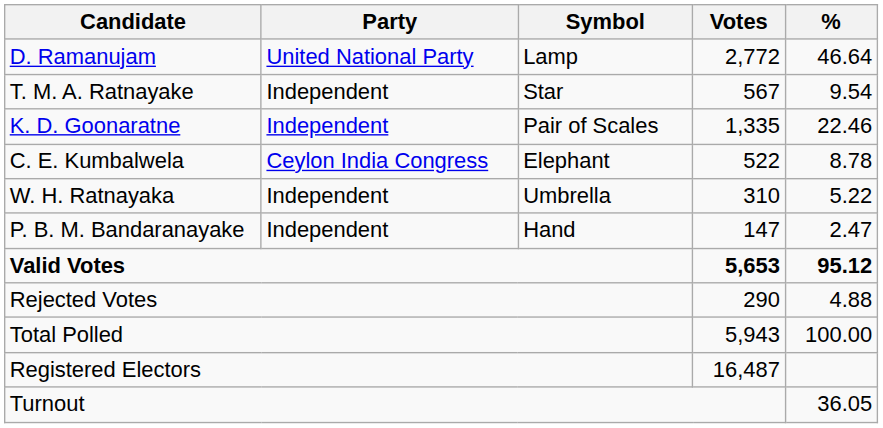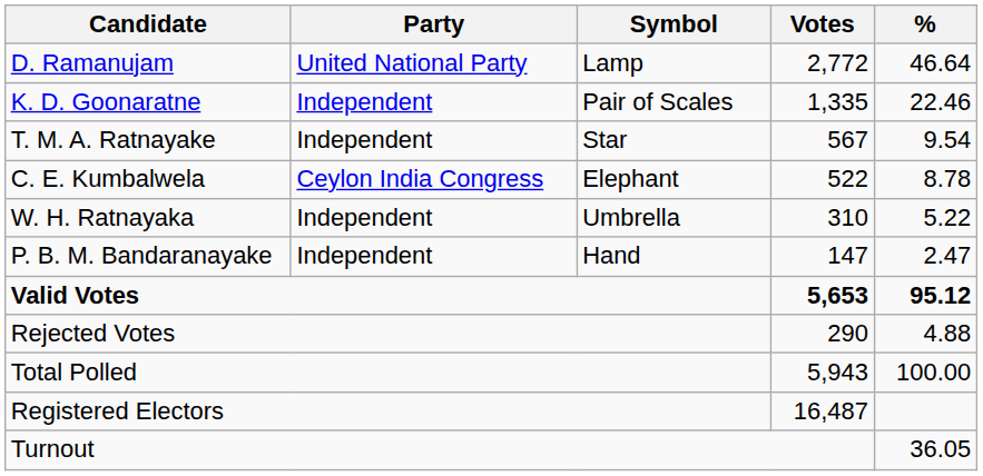 <table class="wikitable" border="1" style="text-align:right;">
 <tr>
 <th align=left width="180">Candidate</th>
 <th align=left width="180">Party</th>
 <th align=left width="120">Symbol</th>
 <th align=left width="60">Votes</th>
 <th align=left width="60">%</th>
 </tr>
 <tr>
 <td align=left><a href='#'>D. Ramanujam</a></td>
 <td align=left><a href='#'>United National Party</a></td>
 <td align=left>Lamp</td>
 <td>2,772</td>
 <td>46.64</td>
 </tr>
 <tr>
+<td align=left><a href='#'>K. D. Goonaratne</a></td>
+<td align=left><a href='#'>Independent</a></td>
+<td align=left>Pair of Scales</td>
+<td>1,335</td>
+<td>22.46</td>
+</tr>
+<tr>
 <td align=left>T. M. A. Ratnayake</td>
 <td align=left>Independent</td>
 <td align=left>Star</td>
 <td>567</td>
 <td>9.54</td>
-</tr>
-<tr>
-<td align=left><a href='#'>K. D. Goonaratne</a></td>
-<td align=left><a href='#'>Independent</a></td>
-<td align=left>Pair of Scales</td>
-<td>1,335</td>
-<td>22.46</td>
 </tr>
 <tr>
 <td align=left>C. E. Kumbalwela</td>
 <td align=left><a href='#'>Ceylon India Congress</a></td>
 <td align=left>Elephant</td>
 <td>522</td>
 <td>8.78</td>
 </tr>
 <tr>
 <td align=left>W. H. Ratnayaka</td>
 <td align=left>Independent</td>
 <td align=left>Umbrella</td>
 <td>310</td>
 <td>5.22</td>
 </tr>
 <tr>
 <td align=left>P. B. M. Bandaranayake</td>
 <td align=left>Independent</td>
 <td align=left>Hand</td>
 <td>147</td>
 <td>2.47</td>
 </tr>
 <tr>
 <td align=left colspan=3><strong>Valid Votes</strong></td>
 <td><strong>5,653</strong></td>
 <td><strong>95.12</strong></td>
 </tr>
 <tr>
 <td align=left colspan=3>Rejected Votes</td>
 <td>290</td>
 <td>4.88</td>
 </tr>
 <tr>
 <td align=left colspan=3>Total Polled</td>
 <td>5,943</td>
 <td>100.00</td>
 </tr>
 <tr>
 <td align=left colspan=3>Registered Electors</td>
 <td>16,487</td>
 <td></td>
 </tr>
 <tr>
 <td align=left colspan=4>Turnout</td>
 <td>36.05</td>
 </tr>
 </table>
